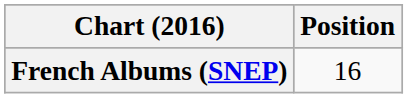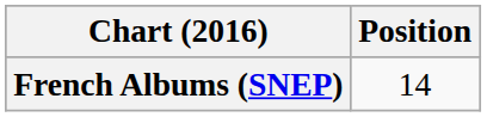 <table class="wikitable sortable plainrowheaders" style="text-align:center">
 <tr>
 <th scope="col">Chart (2016)</th>
 <th scope="col">Position</th>
 </tr>
 <tr>
 <th scope="row">French Albums (<a href='#'>SNEP</a>)</th>
-<td>16</td>
+<td>14</td>
 </tr>
 </table>
